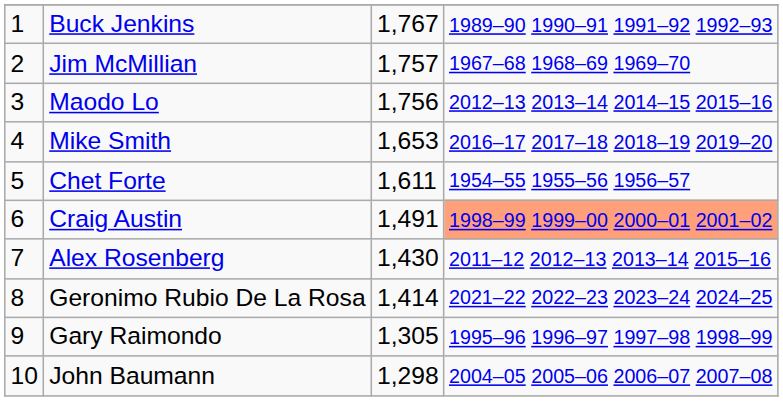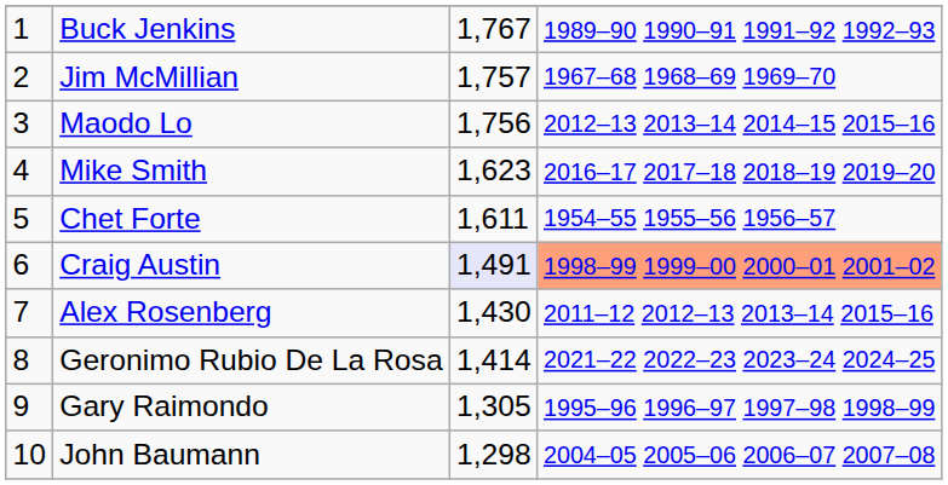 <table class="wikitable">
 <tr>
 </tr>
 <tr>
 <td>1</td>
 <td><a href='#'>Buck Jenkins</a></td>
 <td>1,767</td>
 <td style="font-size:80%;"><a href='#'>1989–90</a> <a href='#'>1990–91</a> <a href='#'>1991–92</a> <a href='#'>1992–93</a></td>
 </tr>
 <tr>
 <td>2</td>
 <td><a href='#'>Jim McMillian</a></td>
 <td>1,757</td>
 <td style="font-size:80%;"><a href='#'>1967–68</a> <a href='#'>1968–69</a> <a href='#'>1969–70</a></td>
 </tr>
 <tr>
 <td>3</td>
 <td><a href='#'>Maodo Lo</a></td>
 <td>1,756</td>
 <td style="font-size:80%;"><a href='#'>2012–13</a> <a href='#'>2013–14</a> <a href='#'>2014–15</a> <a href='#'>2015–16</a></td>
 </tr>
 <tr>
 <td>4</td>
 <td><a href='#'>Mike Smith</a></td>
-<td>1,653</td>
+<td>1,623</td>
 <td style="font-size:80%;"><a href='#'>2016–17</a> <a href='#'>2017–18</a> <a href='#'>2018–19</a> <a href='#'>2019–20</a></td>
 </tr>
 <tr>
 <td>5</td>
 <td><a href='#'>Chet Forte</a></td>
 <td>1,611</td>
 <td style="font-size:80%;"><a href='#'>1954–55</a> <a href='#'>1955–56</a> <a href='#'>1956–57</a></td>
 </tr>
 <tr>
 <td>6</td>
 <td><a href='#'>Craig Austin</a></td>
-<td>1,491</td>
+<td style="background: lavender;">1,491</td>
 <td style="background: lightsalmon; font-size:80%;"><a href='#'>1998–99</a> <a href='#'>1999–00</a> <a href='#'>2000–01</a> <a href='#'>2001–02</a></td>
 </tr>
 <tr>
 <td>7</td>
 <td><a href='#'>Alex Rosenberg</a></td>
 <td>1,430</td>
 <td style="font-size:80%;"><a href='#'>2011–12</a> <a href='#'>2012–13</a> <a href='#'>2013–14</a> <a href='#'>2015–16</a></td>
 </tr>
 <tr>
 <td>8</td>
 <td>Geronimo Rubio De La Rosa</td>
 <td>1,414</td>
 <td style="font-size:80%;"><a href='#'>2021–22</a> <a href='#'>2022–23</a> <a href='#'>2023–24</a> <a href='#'>2024–25</a></td>
 </tr>
 <tr>
 <td>9</td>
 <td>Gary Raimondo</td>
 <td>1,305</td>
 <td style="font-size:80%;"><a href='#'>1995–96</a> <a href='#'>1996–97</a> <a href='#'>1997–98</a> <a href='#'>1998–99</a></td>
 </tr>
 <tr>
 <td>10</td>
 <td>John Baumann</td>
 <td>1,298</td>
 <td style="font-size:80%;"><a href='#'>2004–05</a> <a href='#'>2005–06</a> <a href='#'>2006–07</a> <a href='#'>2007–08</a></td>
 </tr>
 </table>
